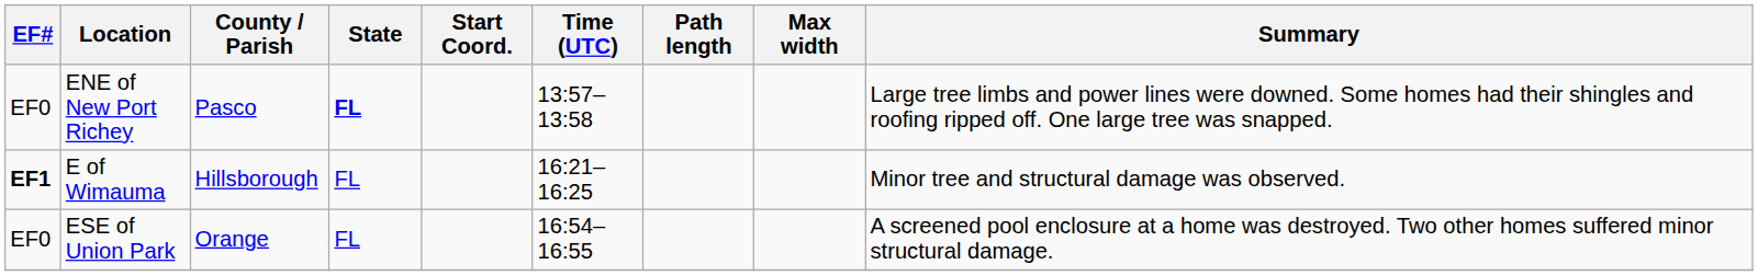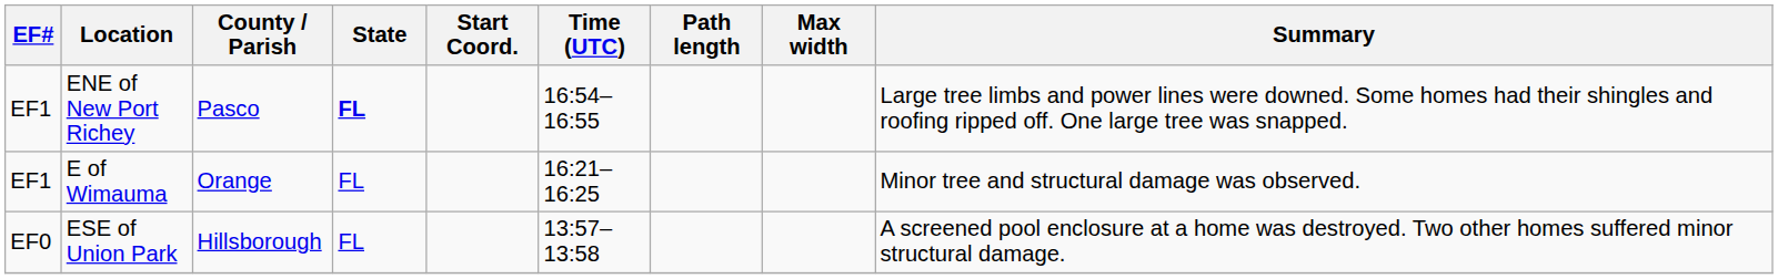 <table class="wikitable sortable" style="width:100%;">
 <tr>
 <th scope="col" style="width:3%; text-align:center;"><a href='#'>EF#</a></th>
 <th scope="col" style="width:7%; text-align:center;" class="unsortable">Location</th>
 <th scope="col" style="width:6%; text-align:center;" class="unsortable">County / Parish</th>
 <th scope="col" style="width:5%; text-align:center;">State</th>
 <th scope="col" style="width:6%; text-align:center;">Start Coord.</th>
 <th scope="col" style="width:6%; text-align:center;">Time (<a href='#'>UTC</a>)</th>
 <th scope="col" style="width:6%; text-align:center;">Path length</th>
 <th scope="col" style="width:6%; text-align:center;">Max width</th>
 <th scope="col" class="unsortable" style="width:48%; text-align:center;">Summary</th>
 </tr>
 <tr>
-<td bgcolor=>EF0</td>
+<td bgcolor=>EF1</td>
 <td>ENE of <a href='#'>New Port Richey</a></td>
 <td><a href='#'>Pasco</a></td>
 <td><strong><a href='#'>FL</a></strong></td>
 <td></td>
-<td>13:57–13:58</td>
+<td>16:54–16:55</td>
 <td></td>
 <td></td>
 <td>Large tree limbs and power lines were downed. Some homes had their shingles and roofing ripped off. One large tree was snapped.</td>
 </tr>
 <tr>
-<td bgcolor=><strong>EF1</strong></td>
+<td bgcolor=>EF1</td>
 <td>E of <a href='#'>Wimauma</a></td>
-<td><a href='#'>Hillsborough</a></td>
+<td><a href='#'>Orange</a></td>
 <td><a href='#'>FL</a></td>
 <td></td>
 <td>16:21–16:25</td>
 <td></td>
 <td></td>
 <td>Minor tree and structural damage was observed.</td>
 </tr>
 <tr>
 <td bgcolor=>EF0</td>
 <td>ESE of <a href='#'>Union Park</a></td>
-<td><a href='#'>Orange</a></td>
+<td><a href='#'>Hillsborough</a></td>
 <td><a href='#'>FL</a></td>
 <td></td>
-<td>16:54–16:55</td>
+<td>13:57–13:58</td>
 <td></td>
 <td></td>
 <td>A screened pool enclosure at a home was destroyed. Two other homes suffered minor structural damage.</td>
 </tr>
 <tr>
 </tr>
 </table>
